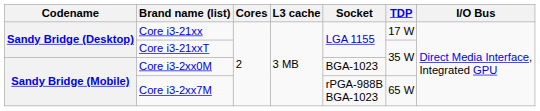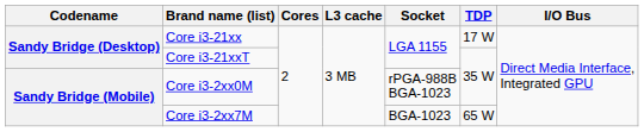 <table class="wikitable">
 <tr>
 <th>Codename</th>
 <th>Brand name (list)</th>
 <th>Cores</th>
 <th>L3 cache</th>
 <th>Socket</th>
 <th><a href='#'>TDP</a></th>
 <th>I/O Bus</th>
 </tr>
 <tr>
 <th rowspan="2"><a href='#'>Sandy Bridge (Desktop)</a></th>
 <td><a href='#'>Core i3-21xx</a></td>
 <td rowspan="4">2</td>
 <td rowspan="4">3 MB</td>
 <td rowspan="2"><a href='#'>LGA 1155</a></td>
 <td>17 W</td>
 <td rowspan="4"><a href='#'>Direct Media Interface</a>,<br>Integrated <a href='#'>GPU</a></td>
 </tr>
 <tr>
 <td><a href='#'>Core i3-21xxT</a></td>
 <td rowspan="2">35 W</td>
 </tr>
 <tr>
 <th rowspan="2"><a href='#'>Sandy Bridge (Mobile)</a></th>
 <td><a href='#'>Core i3-2xx0M</a></td>
-<td>BGA-1023</td>
+<td>rPGA-988B<br>BGA-1023</td>
 </tr>
 <tr>
 <td><a href='#'>Core i3-2xx7M</a></td>
-<td>rPGA-988B<br>BGA-1023</td>
+<td>BGA-1023</td>
 <td>65 W</td>
 </tr>
 </table>
